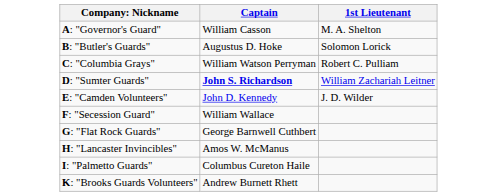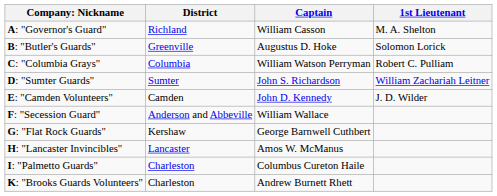 <table border="1" class="wikitable" style="margin: 1em auto 1em auto;">
 <tr>
 <th>Company: Nickname</th>
+<th>District</th>
 <th><a href='#'>Captain</a></th>
 <th><a href='#'>1st Lieutenant</a></th>
 </tr>
 <tr>
 <td><strong>A</strong>: "Governor's Guard"</td>
+<td><a href='#'>Richland</a></td>
 <td>William Casson</td>
 <td>M. A. Shelton</td>
 </tr>
 <tr>
 <td><strong>B</strong>: "Butler's Guards"</td>
+<td><a href='#'>Greenville</a></td>
 <td>Augustus D. Hoke</td>
 <td>Solomon Lorick</td>
 </tr>
 <tr>
 <td><strong>C</strong>: "Columbia Grays"</td>
+<td><a href='#'>Columbia</a></td>
 <td>William Watson Perryman</td>
 <td>Robert C. Pulliam</td>
 </tr>
 <tr>
 <td><strong>D</strong>: "Sumter Guards"</td>
-<td><strong><a href='#'>John S. Richardson</a></strong></td>
+<td><a href='#'>Sumter</a></td>
+<td><a href='#'>John S. Richardson</a></td>
 <td><a href='#'>William Zachariah Leitner</a></td>
 </tr>
 <tr>
 <td><strong>E</strong>: "Camden Volunteers"</td>
+<td Kershaw County, South Carolina>Camden</td>
 <td><a href='#'>John D. Kennedy</a></td>
 <td>J. D. Wilder</td>
 </tr>
 <tr>
 <td><strong>F</strong>: "Secession Guard"</td>
+<td><a href='#'>Anderson</a> and <a href='#'>Abbeville</a></td>
 <td>William Wallace</td>
 <td></td>
 </tr>
 <tr>
 <td><strong>G</strong>: "Flat Rock Guards"</td>
+<td Kershaw County, South Carolina>Kershaw</td>
 <td>George Barnwell Cuthbert</td>
 <td></td>
 </tr>
 <tr>
 <td><strong>H</strong>: "Lancaster Invincibles"</td>
+<td><a href='#'>Lancaster</a></td>
 <td>Amos W. McManus</td>
 <td></td>
 </tr>
 <tr>
 <td><strong>I</strong>: "Palmetto Guards"</td>
+<td><a href='#'>Charleston</a></td>
 <td>Columbus Cureton Haile</td>
 <td></td>
 </tr>
 <tr>
 <td><strong>K</strong>: "Brooks Guards Volunteers"</td>
+<td>Charleston</td>
 <td>Andrew Burnett Rhett</td>
 <td></td>
 </tr>
 </table>
